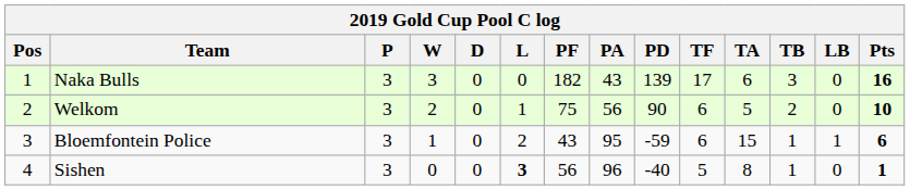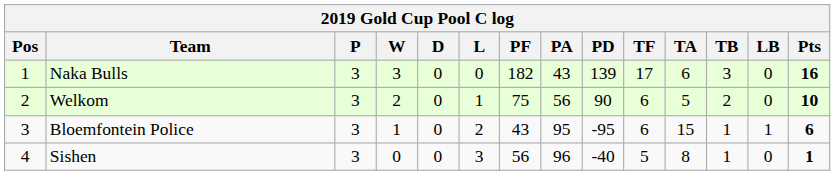 <table class="wikitable" style="text-align:center; font-size:100%; width:60%;">
 <tr>
 <th colspan="100%" cellpadding="0" cellspacing="0"><strong>2019 Gold Cup Pool C log</strong></th>
 </tr>
 <tr>
 <th style="width:5%;">Pos</th>
 <th style="width:35%;">Team</th>
 <th style="width:5%;">P</th>
 <th style="width:5%;">W</th>
 <th style="width:5%;">D</th>
 <th style="width:5%;">L</th>
 <th style="width:5%;">PF</th>
 <th style="width:5%;">PA</th>
 <th style="width:5%;">PD</th>
 <th style="width:5%;">TF</th>
 <th style="width:5%;">TA</th>
 <th style="width:5%;">TB</th>
 <th style="width:5%;">LB</th>
 <th style="width:5%;">Pts<br></th>
 </tr>
 <tr style="background:#E8FFD8;">
 <td>1</td>
 <td align=left>Naka Bulls</td>
 <td>3</td>
 <td>3</td>
 <td>0</td>
 <td>0</td>
 <td>182</td>
 <td>43</td>
 <td>139</td>
 <td>17</td>
 <td>6</td>
 <td>3</td>
 <td>0</td>
 <td><strong>16</strong></td>
 </tr>
 <tr style="background:#E8FFD8;">
 <td>2</td>
 <td align=left>Welkom</td>
 <td>3</td>
 <td>2</td>
 <td>0</td>
 <td>1</td>
 <td>75</td>
 <td>56</td>
 <td>90</td>
 <td>6</td>
 <td>5</td>
 <td>2</td>
 <td>0</td>
 <td><strong>10</strong></td>
 </tr>
 <tr>
 <td>3</td>
 <td align=left>Bloemfontein Police</td>
 <td>3</td>
 <td>1</td>
 <td>0</td>
 <td>2</td>
 <td>43</td>
 <td>95</td>
-<td>-59</td>
+<td>-95</td>
 <td>6</td>
 <td>15</td>
 <td>1</td>
 <td>1</td>
 <td><strong>6</strong></td>
 </tr>
 <tr>
 <td>4</td>
 <td align=left>Sishen</td>
 <td>3</td>
 <td>0</td>
 <td>0</td>
-<td><strong>3</strong></td>
+<td>3</td>
 <td>56</td>
 <td>96</td>
 <td>-40</td>
 <td>5</td>
 <td>8</td>
 <td>1</td>
 <td>0</td>
 <td><strong>1</strong></td>
 </tr>
 </table>
